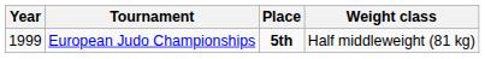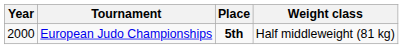 <table class=wikitable>
 <tr>
 <th>Year</th>
 <th>Tournament</th>
 <th>Place</th>
 <th>Weight class</th>
 </tr>
 <tr>
-<td>1999</td>
+<td>2000</td>
 <td><a href='#'>European Judo Championships</a></td>
 <td align="center"><strong>5th</strong></td>
 <td>Half middleweight (81 kg)</td>
 </tr>
 </table>
